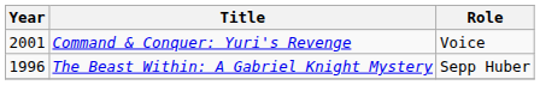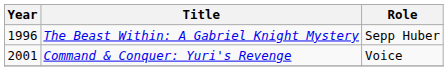 <table class = "wikitable sortble">
 <tr>
 <th>Year</th>
 <th>Title</th>
 <th>Role</th>
 </tr>
 <tr>
+<td>1996</td>
+<td><em><a href='#'>The Beast Within: A Gabriel Knight Mystery</a></em></td>
+<td>Sepp Huber</td>
+</tr>
+<tr>
 <td>2001</td>
 <td><em><a href='#'>Command & Conquer: Yuri's Revenge</a></em></td>
 <td>Voice</td>
 </tr>
 <tr>
-<td>1996</td>
-<td><em><a href='#'>The Beast Within: A Gabriel Knight Mystery</a></em></td>
-<td>Sepp Huber</td>
-</tr>
-<tr>
 </tr>
 </table>
